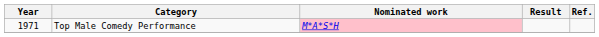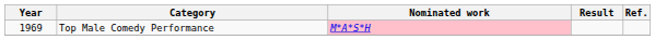 <table class=wikitable>
 <tr>
 <th scope="col" style="width:5em;">Year</th>
 <th scope="col" style="width:28em;">Category</th>
 <th scope="col" style="width:25em;">Nominated work</th>
 <th scope="col" style="width:5em;">Result</th>
 <th>Ref.</th>
 </tr>
 <tr>
-<td style="text-align:center;">1971</td>
+<td style="text-align:center;">1969</td>
 <td>Top Male Comedy Performance</td>
 <td style="background: pink;"><em><a href='#'>M*A*S*H</a></em></td>
 <td></td>
 <td align="center"></td>
 </tr>
 <tr>
 </tr>
 </table>
